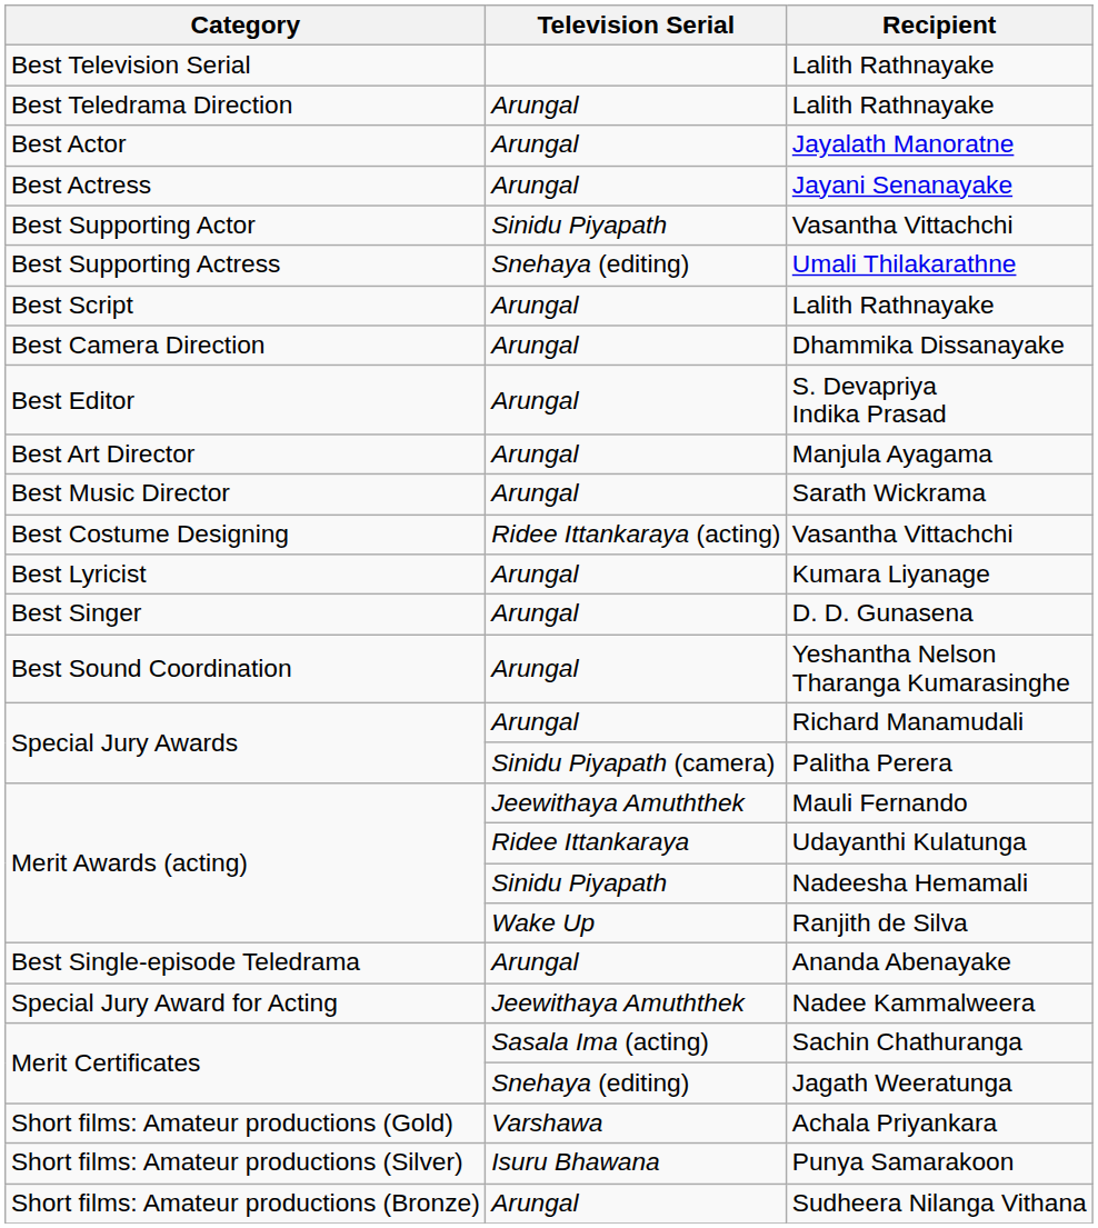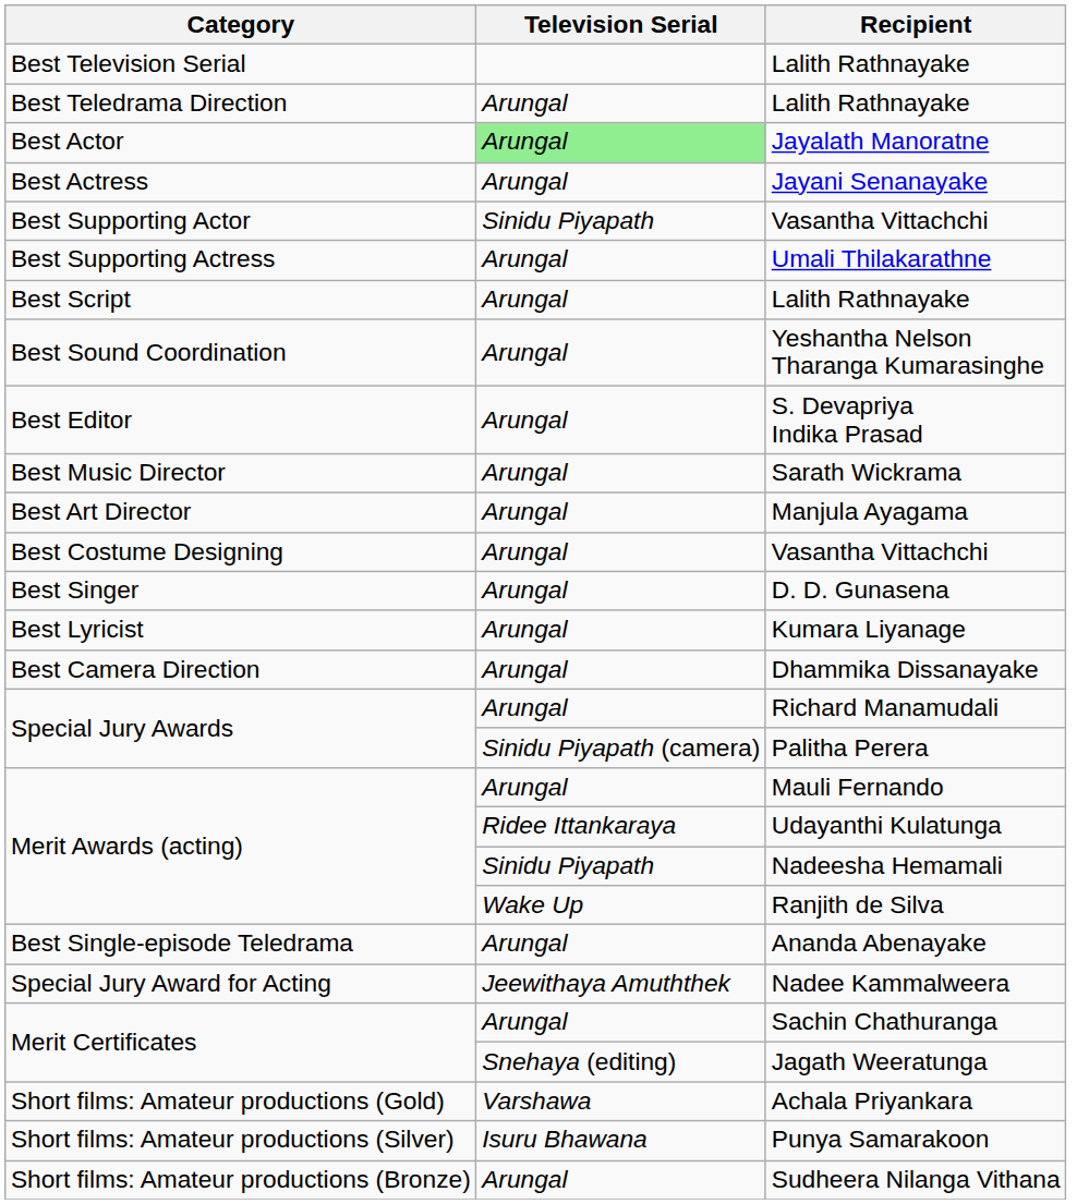 <table class="wikitable plainrowheaders sortable">
 <tr>
 <th scope="col">Category</th>
 <th scope="col">Television Serial</th>
 <th scope="col">Recipient</th>
 </tr>
 <tr>
 <td>Best Television Serial</td>
 <td></td>
 <td>Lalith Rathnayake</td>
 </tr>
 <tr>
 <td>Best Teledrama Direction</td>
 <td><em>Arungal</em></td>
 <td>Lalith Rathnayake</td>
 </tr>
 <tr>
 <td>Best Actor</td>
-<td><em>Arungal</em></td>
+<td style="background: lightgreen;"><em>Arungal</em></td>
 <td><a href='#'>Jayalath Manoratne</a></td>
 </tr>
 <tr>
 <td>Best Actress</td>
 <td><em>Arungal</em></td>
 <td><a href='#'>Jayani Senanayake</a></td>
 </tr>
 <tr>
 <td>Best Supporting Actor</td>
 <td><em>Sinidu Piyapath</em></td>
 <td>Vasantha Vittachchi</td>
 </tr>
 <tr>
 <td>Best Supporting Actress</td>
-<td><em>Snehaya</em> (editing)</td>
+<td><em>Arungal</em></td>
 <td><a href='#'>Umali Thilakarathne</a></td>
 </tr>
 <tr>
 <td>Best Script</td>
 <td><em>Arungal</em></td>
 <td>Lalith Rathnayake</td>
 </tr>
 <tr>
-<td>Best Camera Direction</td>
+<td>Best Sound Coordination</td>
 <td><em>Arungal</em></td>
-<td>Dhammika Dissanayake</td>
+<td>Yeshantha Nelson <br> Tharanga Kumarasinghe</td>
 </tr>
 <tr>
 <td>Best Editor</td>
 <td><em>Arungal</em></td>
 <td>S. Devapriya <br> Indika Prasad</td>
 </tr>
 <tr>
+<td>Best Music Director</td>
+<td><em>Arungal</em></td>
+<td>Sarath Wickrama</td>
+</tr>
+<tr>
 <td>Best Art Director</td>
 <td><em>Arungal</em></td>
 <td>Manjula Ayagama</td>
 </tr>
 <tr>
-<td>Best Music Director</td>
+<td>Best Costume Designing</td>
 <td><em>Arungal</em></td>
-<td>Sarath Wickrama</td>
+<td>Vasantha Vittachchi</td>
 </tr>
 <tr>
-<td>Best Costume Designing</td>
-<td><em>Ridee Ittankaraya</em> (acting)</td>
-<td>Vasantha Vittachchi</td>
+<td>Best Singer</td>
+<td><em>Arungal</em></td>
+<td>D. D. Gunasena</td>
 </tr>
 <tr>
 <td>Best Lyricist</td>
 <td><em>Arungal</em></td>
 <td>Kumara Liyanage</td>
 </tr>
 <tr>
-<td>Best Singer</td>
+<td>Best Camera Direction</td>
 <td><em>Arungal</em></td>
-<td>D. D. Gunasena</td>
-</tr>
-<tr>
-<td>Best Sound Coordination</td>
-<td><em>Arungal</em></td>
-<td>Yeshantha Nelson <br> Tharanga Kumarasinghe</td>
+<td>Dhammika Dissanayake</td>
 </tr>
 <tr>
 <td rowspan=2>Special Jury Awards</td>
 <td><em>Arungal</em></td>
 <td>Richard Manamudali</td>
 </tr>
 <tr>
 <td><em>Sinidu Piyapath</em> (camera)</td>
 <td>Palitha Perera</td>
 </tr>
 <tr>
 <td rowspan=4>Merit Awards (acting)</td>
-<td><em>Jeewithaya Amuththek</em></td>
+<td><em>Arungal</em></td>
 <td>Mauli Fernando</td>
 </tr>
 <tr>
 <td><em>Ridee Ittankaraya</em></td>
 <td>Udayanthi Kulatunga</td>
 </tr>
 <tr>
 <td><em>Sinidu Piyapath</em></td>
 <td>Nadeesha Hemamali</td>
 </tr>
 <tr>
 <td><em>Wake Up</em></td>
 <td>Ranjith de Silva</td>
 </tr>
 <tr>
 <td>Best Single-episode Teledrama</td>
 <td><em>Arungal</em></td>
 <td>Ananda Abenayake</td>
 </tr>
 <tr>
 <td>Special Jury Award for Acting</td>
 <td><em>Jeewithaya Amuththek</em></td>
 <td>Nadee Kammalweera</td>
 </tr>
 <tr>
 <td rowspan=2>Merit Certificates</td>
-<td><em>Sasala Ima</em> (acting)</td>
+<td><em>Arungal</em></td>
 <td>Sachin Chathuranga</td>
 </tr>
 <tr>
 <td><em>Snehaya</em> (editing)</td>
 <td>Jagath Weeratunga</td>
 </tr>
 <tr>
 <td>Short films: Amateur productions (Gold)</td>
 <td><em>Varshawa</em></td>
 <td>Achala Priyankara</td>
 </tr>
 <tr>
 <td>Short films: Amateur productions (Silver)</td>
 <td><em>Isuru Bhawana</em></td>
 <td>Punya Samarakoon</td>
 </tr>
 <tr>
 <td>Short films: Amateur productions (Bronze)</td>
 <td><em>Arungal</em></td>
 <td>Sudheera Nilanga Vithana</td>
 </tr>
 </table>
